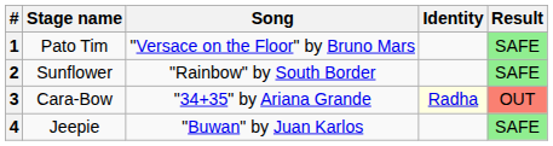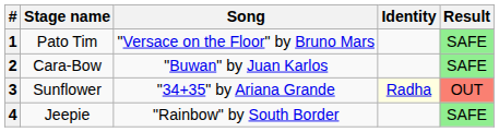 <table class="wikitable" style="text-align: center;">
 <tr>
 <th>#</th>
 <th>Stage name</th>
 <th>Song</th>
 <th>Identity</th>
 <th>Result</th>
 </tr>
 <tr>
 <th>1</th>
 <td>Pato Tim</td>
 <td>"<a href='#'>Versace on the Floor</a>" by <a href='#'>Bruno Mars</a></td>
 <td></td>
 <td style="background:lightgreen;">SAFE</td>
 </tr>
 <tr>
 <th>2</th>
-<td>Sunflower</td>
-<td>"Rainbow" by <a href='#'>South Border</a></td>
+<td>Cara-Bow</td>
+<td>"<a href='#'>Buwan</a>" by <a href='#'>Juan Karlos</a></td>
 <td></td>
 <td style="background:lightgreen;">SAFE</td>
 </tr>
 <tr>
 <th>3</th>
-<td>Cara-Bow</td>
+<td>Sunflower</td>
 <td>"<a href='#'>34+35</a>" by <a href='#'>Ariana Grande</a></td>
 <td style="background: lightyellow;"><a href='#'>Radha</a></td>
 <td style="background:salmon;">OUT</td>
 </tr>
 <tr>
 <th>4</th>
 <td>Jeepie</td>
-<td>"<a href='#'>Buwan</a>" by <a href='#'>Juan Karlos</a></td>
+<td>"Rainbow" by <a href='#'>South Border</a></td>
 <td></td>
 <td style="background:lightgreen;">SAFE</td>
 </tr>
 </table>
